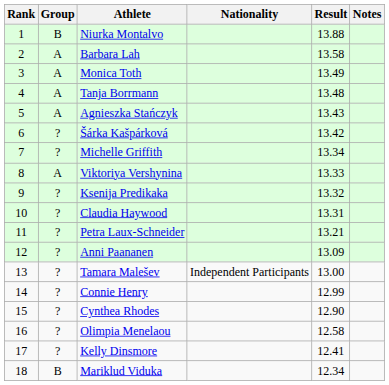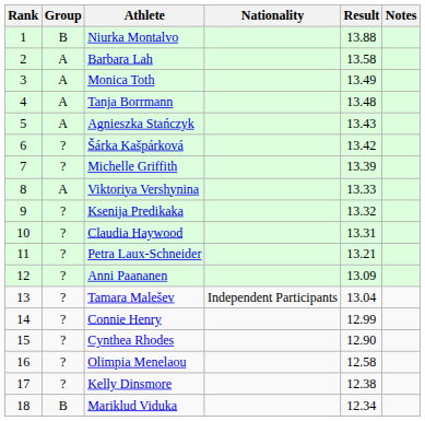 <table class="wikitable sortable" style="text-align:center;font-size:95%">
 <tr>
 <th>Rank</th>
 <th>Group</th>
 <th>Athlete</th>
 <th>Nationality</th>
 <th>Result</th>
 <th>Notes</th>
 </tr>
 <tr bgcolor=ddffdd>
 <td>1</td>
 <td>B</td>
 <td align="left"><a href='#'>Niurka Montalvo</a></td>
 <td align=left></td>
 <td>13.88</td>
 <td></td>
 </tr>
 <tr bgcolor=ddffdd>
 <td>2</td>
 <td>A</td>
 <td align="left"><a href='#'>Barbara Lah</a></td>
 <td align=left></td>
 <td>13.58</td>
 <td></td>
 </tr>
 <tr bgcolor=ddffdd>
 <td>3</td>
 <td>A</td>
 <td align="left"><a href='#'>Monica Toth</a></td>
 <td align=left></td>
 <td>13.49</td>
 <td></td>
 </tr>
 <tr bgcolor=ddffdd>
 <td>4</td>
 <td>A</td>
 <td align="left"><a href='#'>Tanja Borrmann</a></td>
 <td align=left></td>
 <td>13.48</td>
 <td></td>
 </tr>
 <tr bgcolor=ddffdd>
 <td>5</td>
 <td>A</td>
 <td align="left"><a href='#'>Agnieszka Stańczyk</a></td>
 <td align=left></td>
 <td>13.43</td>
 <td></td>
 </tr>
 <tr bgcolor=ddffdd>
 <td>6</td>
 <td>?</td>
 <td align="left"><a href='#'>Šárka Kašpárková</a></td>
 <td align=left></td>
 <td>13.42</td>
 <td></td>
 </tr>
 <tr bgcolor=ddffdd>
 <td>7</td>
 <td>?</td>
 <td align="left"><a href='#'>Michelle Griffith</a></td>
 <td align=left></td>
-<td>13.34</td>
+<td>13.39</td>
 <td></td>
 </tr>
 <tr bgcolor=ddffdd>
 <td>8</td>
 <td>A</td>
 <td align="left"><a href='#'>Viktoriya Vershynina</a></td>
 <td align=left></td>
 <td>13.33</td>
 <td></td>
 </tr>
 <tr bgcolor=ddffdd>
 <td>9</td>
 <td>?</td>
 <td align="left"><a href='#'>Ksenija Predikaka</a></td>
 <td align=left></td>
 <td>13.32</td>
 <td></td>
 </tr>
 <tr bgcolor=ddffdd>
 <td>10</td>
 <td>?</td>
 <td align="left"><a href='#'>Claudia Haywood</a></td>
 <td align=left></td>
 <td>13.31</td>
 <td></td>
 </tr>
 <tr bgcolor=ddffdd>
 <td>11</td>
 <td>?</td>
 <td align="left"><a href='#'>Petra Laux-Schneider</a></td>
 <td align=left></td>
 <td>13.21</td>
 <td></td>
 </tr>
 <tr bgcolor=ddffdd>
 <td>12</td>
 <td>?</td>
 <td align="left"><a href='#'>Anni Paananen</a></td>
 <td align=left></td>
 <td>13.09</td>
 <td></td>
 </tr>
 <tr>
 <td>13</td>
 <td>?</td>
 <td align="left"><a href='#'>Tamara Malešev</a></td>
 <td align=left> Independent Participants</td>
-<td>13.00</td>
+<td>13.04</td>
 <td></td>
 </tr>
 <tr>
 <td>14</td>
 <td>?</td>
 <td align="left"><a href='#'>Connie Henry</a></td>
 <td align=left></td>
 <td>12.99</td>
 <td></td>
 </tr>
 <tr>
 <td>15</td>
 <td>?</td>
 <td align="left"><a href='#'>Cynthea Rhodes</a></td>
 <td align=left></td>
 <td>12.90</td>
 <td></td>
 </tr>
 <tr>
 <td>16</td>
 <td>?</td>
 <td align="left"><a href='#'>Olimpia Menelaou</a></td>
 <td align=left></td>
 <td>12.58</td>
 <td></td>
 </tr>
 <tr>
 <td>17</td>
 <td>?</td>
 <td align="left"><a href='#'>Kelly Dinsmore</a></td>
 <td align=left></td>
-<td>12.41</td>
+<td>12.38</td>
 <td></td>
 </tr>
 <tr>
 <td>18</td>
 <td>B</td>
 <td align="left"><a href='#'>Mariklud Viduka</a></td>
 <td align=left></td>
 <td>12.34</td>
 <td></td>
 </tr>
 </table>
